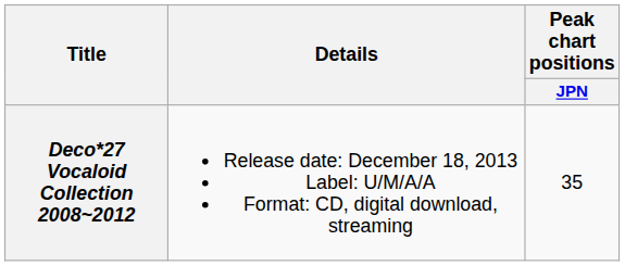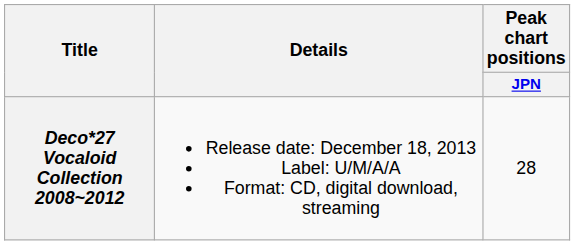 <table class="wikitable plainrowheaders" style="text-align:center;">
 <tr>
 <th rowspan="2" scope="col" style="width:8em;">Title</th>
 <th rowspan="2" scope="col" style="width:18em;">Details</th>
 <th scope="col">Peak chart positions</th>
 </tr>
 <tr>
 <th scope="col" style="width:3em;font-size:85%;"><a href='#'>JPN</a><br></th>
 </tr>
 <tr>
 <th scope="row"><em>Deco*27 Vocaloid Collection 2008~2012</em></th>
 <td><br><ul><li>Release date: December 18, 2013</li><li>Label: U/M/A/A</li><li>Format: CD, digital download, streaming</li></ul></td>
-<td>35</td>
+<td>28</td>
 </tr>
 </table>
